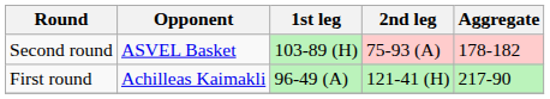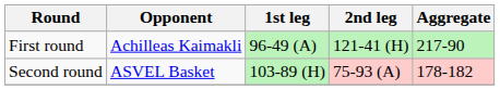 <table class="wikitable">
 <tr>
 <th>Round</th>
 <th>Opponent</th>
 <th>1st leg</th>
 <th>2nd leg</th>
 <th>Aggregate</th>
 </tr>
 <tr>
+<td>First round</td>
+<td> <a href='#'>Achilleas Kaimakli</a></td>
+<td style="background:#bbf3bb;">96-49 (A)</td>
+<td style="background:#bbf3bb;">121-41 (H)</td>
+<td style="background:#bbf3bb;">217-90</td>
+</tr>
+<tr>
 <td>Second round</td>
 <td> <a href='#'>ASVEL Basket</a></td>
 <td style="background:#bbf3bb;">103-89 (H)</td>
 <td style="background:#ffcccc;">75-93 (A)</td>
 <td style="background:#ffcccc;">178-182</td>
 </tr>
 <tr>
-<td>First round</td>
-<td> <a href='#'>Achilleas Kaimakli</a></td>
-<td style="background:#bbf3bb;">96-49 (A)</td>
-<td style="background:#bbf3bb;">121-41 (H)</td>
-<td style="background:#bbf3bb;">217-90</td>
-</tr>
-<tr>
 </tr>
 </table>
